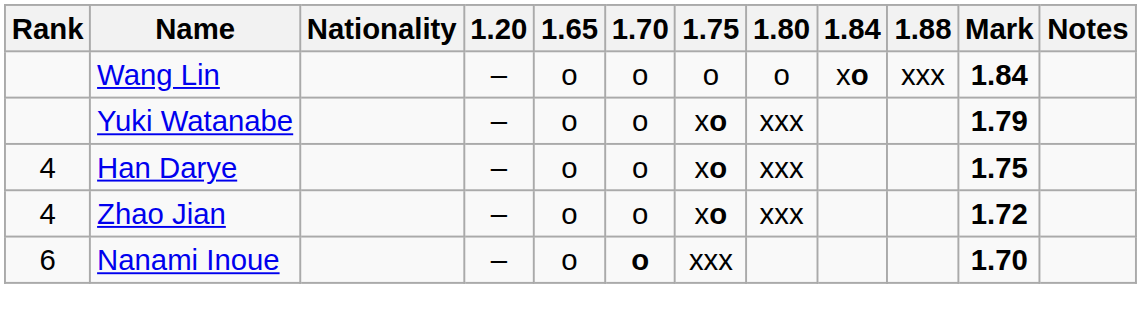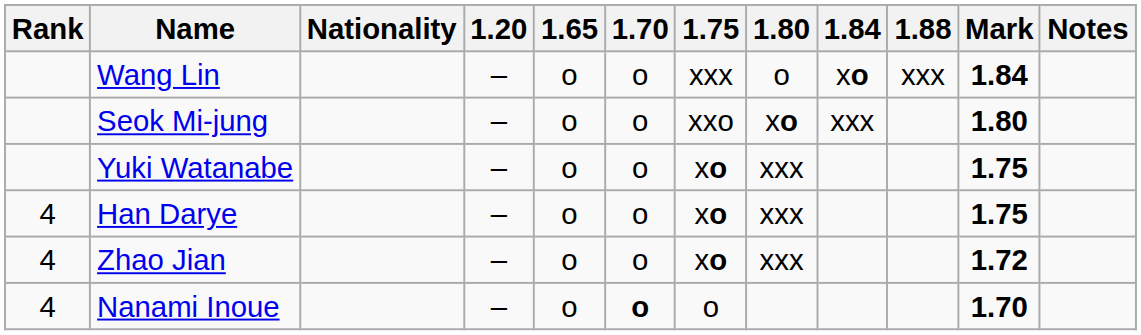 <table class="wikitable sortable" style="text-align:center;font-size:95%">
 <tr>
 <th>Rank</th>
 <th>Name</th>
 <th>Nationality</th>
 <th>1.20</th>
 <th>1.65</th>
 <th>1.70</th>
 <th>1.75</th>
 <th>1.80</th>
 <th>1.84</th>
 <th>1.88</th>
 <th>Mark</th>
 <th>Notes</th>
 </tr>
 <tr>
 <td></td>
 <td align=left><a href='#'>Wang Lin</a></td>
 <td align=left></td>
 <td>–</td>
 <td>o</td>
 <td>o</td>
-<td>o</td>
+<td>xxx</td>
 <td>o</td>
 <td>x<strong>o</strong></td>
 <td>xxx</td>
 <td><strong>1.84</strong></td>
+<td></td>
+</tr>
+<tr>
+<td></td>
+<td align=left><a href='#'>Seok Mi-jung</a></td>
+<td align=left></td>
+<td>–</td>
+<td>o</td>
+<td>o</td>
+<td>xxo</td>
+<td>x<strong>o</strong></td>
+<td>xxx</td>
+<td></td>
+<td><strong>1.80</strong></td>
 <td></td>
 </tr>
 <tr>
 <td></td>
 <td align=left><a href='#'>Yuki Watanabe</a></td>
 <td align=left></td>
 <td>–</td>
 <td>o</td>
 <td>o</td>
 <td>x<strong>o</strong></td>
 <td>xxx</td>
 <td></td>
 <td></td>
-<td><strong>1.79</strong></td>
+<td><strong>1.75</strong></td>
 <td></td>
 </tr>
 <tr>
 <td>4</td>
 <td align=left><a href='#'>Han Darye</a></td>
 <td align=left></td>
 <td>–</td>
 <td>o</td>
 <td>o</td>
 <td>x<strong>o</strong></td>
 <td>xxx</td>
 <td></td>
 <td></td>
 <td><strong>1.75</strong></td>
 <td></td>
 </tr>
 <tr>
 <td>4</td>
 <td align=left><a href='#'>Zhao Jian</a></td>
 <td align=left></td>
 <td>–</td>
 <td>o</td>
 <td>o</td>
 <td>x<strong>o</strong></td>
 <td>xxx</td>
 <td></td>
 <td></td>
 <td><strong>1.72</strong></td>
 <td></td>
 </tr>
 <tr>
-<td>6</td>
+<td>4</td>
 <td align=left><a href='#'>Nanami Inoue</a></td>
 <td align=left></td>
 <td>–</td>
 <td>o</td>
 <td><strong>o</strong></td>
-<td>xxx</td>
+<td>o</td>
 <td></td>
 <td></td>
 <td></td>
 <td><strong>1.70</strong></td>
 <td></td>
 </tr>
 </table>
